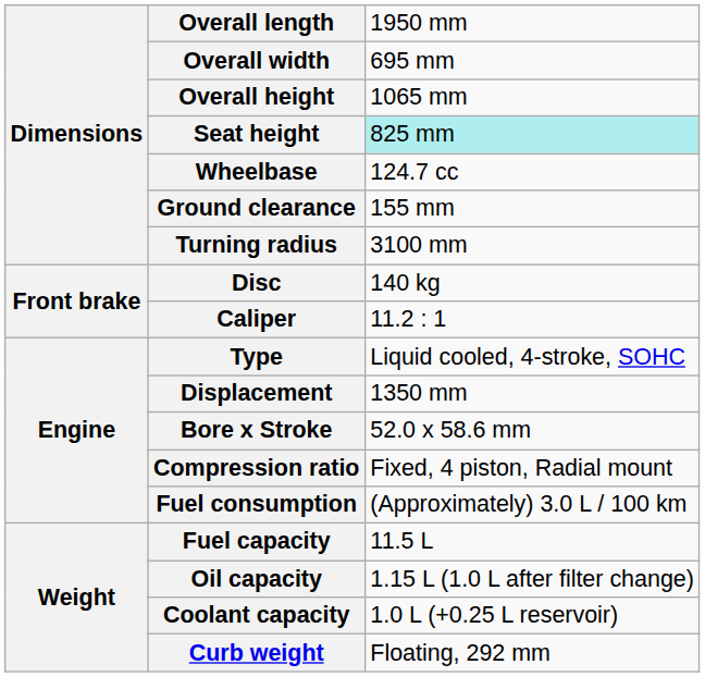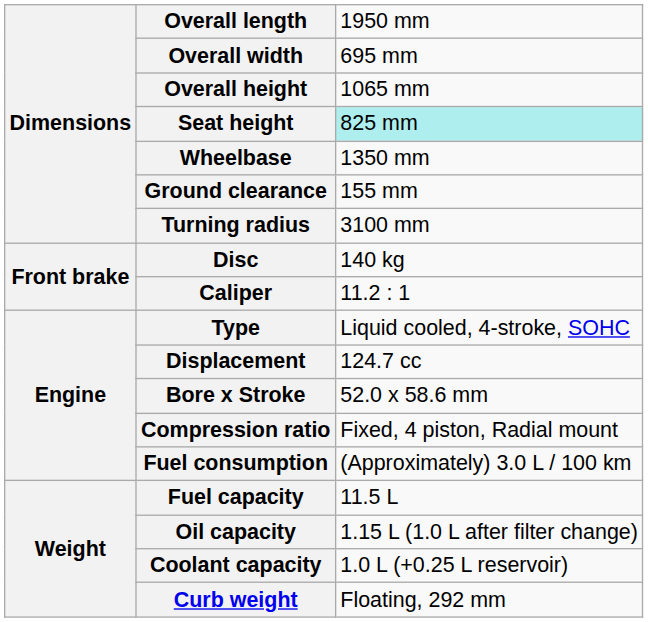 <table class="wikitable" style="border: none;">
 <tr>
 <th rowspan="7">Dimensions</th>
 <th>Overall length</th>
 <td>1950 mm</td>
 </tr>
 <tr>
 <th>Overall width</th>
 <td>695 mm</td>
 </tr>
 <tr>
 <th>Overall height</th>
 <td>1065 mm</td>
 </tr>
 <tr>
 <th>Seat height</th>
 <td style="background: paleturquoise;">825 mm</td>
 </tr>
 <tr>
 <th>Wheelbase</th>
-<td>124.7 cc</td>
+<td>1350 mm</td>
 </tr>
 <tr>
 <th>Ground clearance</th>
 <td>155 mm</td>
 </tr>
 <tr>
 <th>Turning radius</th>
 <td>3100 mm</td>
 </tr>
 <tr>
 <th rowspan="2">Front brake</th>
 <th>Disc</th>
 <td>140 kg</td>
 </tr>
 <tr>
 <th>Caliper</th>
 <td>11.2 : 1</td>
 </tr>
 <tr>
 <th rowspan="5">Engine</th>
 <th>Type</th>
 <td>Liquid cooled, 4-stroke, <a href='#'>SOHC</a></td>
 </tr>
 <tr>
 <th>Displacement</th>
-<td>1350 mm</td>
+<td>124.7 cc</td>
 </tr>
 <tr>
 <th>Bore x Stroke</th>
 <td>52.0 x 58.6 mm</td>
 </tr>
 <tr>
 <th>Compression ratio</th>
 <td>Fixed, 4 piston, Radial mount</td>
 </tr>
 <tr>
 <th>Fuel consumption</th>
 <td>(Approximately) 3.0 L / 100 km</td>
 </tr>
 <tr>
 <th rowspan="4">Weight</th>
 <th>Fuel capacity</th>
 <td>11.5 L</td>
 </tr>
 <tr>
 <th>Oil capacity</th>
 <td>1.15 L (1.0 L after filter change)</td>
 </tr>
 <tr>
 <th>Coolant capacity</th>
 <td>1.0 L (+0.25 L reservoir)</td>
 </tr>
 <tr>
 <th><a href='#'>Curb weight</a></th>
 <td>Floating, 292 mm</td>
 </tr>
 <tr>
 </tr>
 </table>
